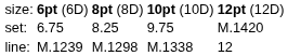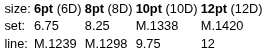 <table style="margin-left:40px;">
 <tr>
 <td>size:</td>
 <td><strong>6pt</strong> (6D)</td>
 <td><strong>8pt</strong> (8D)</td>
 <td><strong>10pt</strong> (10D)</td>
 <td><strong>12pt</strong> (12D)</td>
 </tr>
 <tr>
 <td>set:</td>
 <td>6.75</td>
 <td>8.25</td>
-<td>9.75</td>
+<td>M.1338</td>
 <td>M.1420</td>
 </tr>
 <tr>
 <td>line:</td>
 <td>M.1239</td>
 <td>M.1298</td>
-<td>M.1338</td>
+<td>9.75</td>
 <td>12</td>
 </tr>
 </table>
